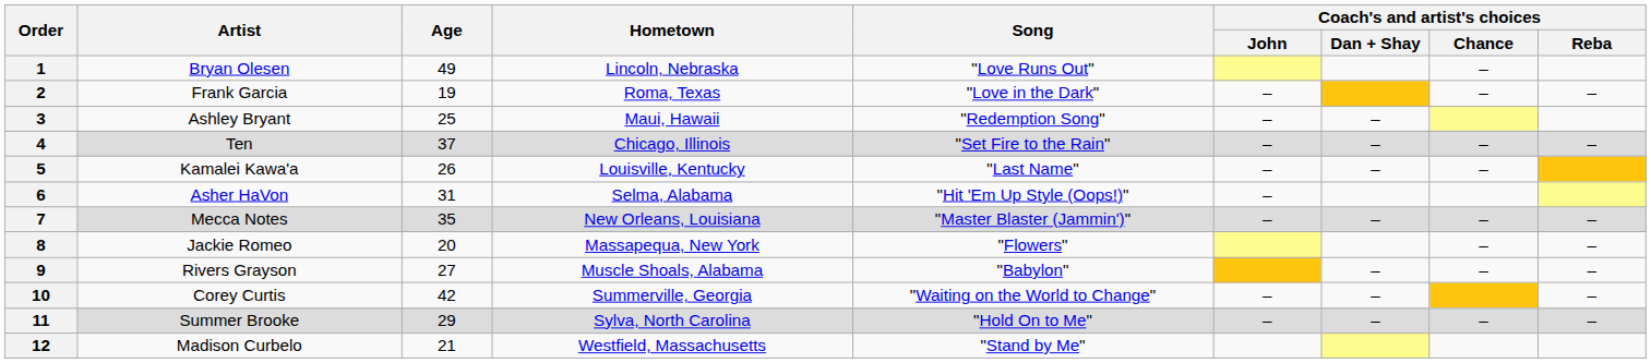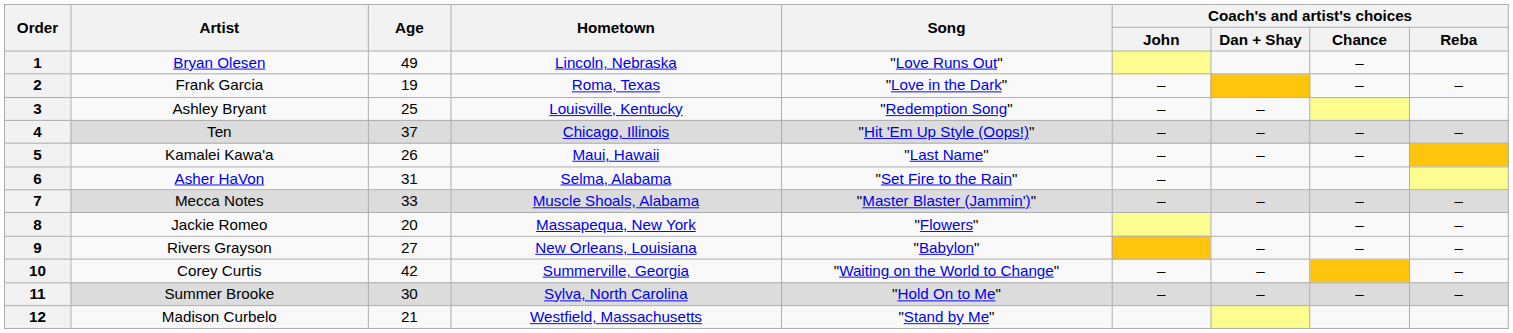 <table class="wikitable" style="text-align:center; line-height:17px; width:100%">
 <tr>
 <th scope="col" rowspan="2" style="width:04%">Order</th>
 <th scope="col" rowspan="2" style="width:18%">Artist</th>
 <th scope="col" rowspan="2" style="width:05%">Age</th>
 <th scope="col" rowspan="2" style="width:20%">Hometown</th>
 <th scope="col" rowspan="2" style="width:20%">Song</th>
 <th scope="col" colspan="4" style="width:24%">Coach's and artist's choices</th>
 </tr>
 <tr>
 <th style="width:06%">John</th>
 <th style="width:06%">Dan + Shay</th>
 <th style="width:06%">Chance</th>
 <th style="width:06%">Reba</th>
 </tr>
 <tr>
 <th>1</th>
 <td><a href='#'>Bryan Olesen</a></td>
 <td>49</td>
 <td><a href='#'>Lincoln, Nebraska</a></td>
 <td>"<a href='#'>Love Runs Out</a>"</td>
 <td style="background:#fdfc8f"><em></em></td>
 <td><em></em></td>
 <td>–</td>
 <td><em></em></td>
 </tr>
 <tr>
 <th>2</th>
 <td>Frank Garcia</td>
 <td>19</td>
 <td><a href='#'>Roma, Texas</a></td>
 <td>"<a href='#'>Love in the Dark</a>"</td>
 <td>–</td>
 <td style="background:#ffc40c"><em></em></td>
 <td>–</td>
 <td>–</td>
 </tr>
 <tr>
 <th>3</th>
 <td>Ashley Bryant</td>
 <td>25</td>
-<td><a href='#'>Maui, Hawaii</a></td>
+<td><a href='#'>Louisville, Kentucky</a></td>
 <td>"<a href='#'>Redemption Song</a>"</td>
 <td>–</td>
 <td>–</td>
 <td style="background:#fdfc8f"><em></em></td>
 <td><em></em></td>
 </tr>
 <tr style="background:#DCDCDC">
 <th>4</th>
 <td>Ten</td>
 <td>37</td>
 <td><a href='#'>Chicago, Illinois</a></td>
-<td>"<a href='#'>Set Fire to the Rain</a>"</td>
+<td>"<a href='#'>Hit 'Em Up Style (Oops!)</a>"</td>
 <td>–</td>
 <td>–</td>
 <td>–</td>
 <td>–</td>
 </tr>
 <tr>
 <th>5</th>
 <td>Kamalei Kawa'a</td>
 <td>26</td>
-<td><a href='#'>Louisville, Kentucky</a></td>
+<td><a href='#'>Maui, Hawaii</a></td>
 <td>"<a href='#'>Last Name</a>"</td>
 <td>–</td>
 <td>–</td>
 <td>–</td>
 <td style="background:#ffc40c"><em></em></td>
 </tr>
 <tr>
 <th>6</th>
 <td><a href='#'>Asher HaVon</a></td>
 <td>31</td>
 <td><a href='#'>Selma, Alabama</a></td>
-<td>"<a href='#'>Hit 'Em Up Style (Oops!)</a>"</td>
+<td>"<a href='#'>Set Fire to the Rain</a>"</td>
 <td>–</td>
 <td><em></em></td>
 <td><em></em></td>
 <td style="background:#fdfc8f"><em></em></td>
 </tr>
 <tr style="background:#DCDCDC">
 <th>7</th>
 <td>Mecca Notes</td>
-<td>35</td>
-<td><a href='#'>New Orleans, Louisiana</a></td>
+<td>33</td>
+<td><a href='#'>Muscle Shoals, Alabama</a></td>
 <td>"<a href='#'>Master Blaster (Jammin')</a>"</td>
 <td>–</td>
 <td>–</td>
 <td>–</td>
 <td>–</td>
 </tr>
 <tr>
 <th>8</th>
 <td>Jackie Romeo</td>
 <td>20</td>
 <td><a href='#'>Massapequa, New York</a></td>
 <td>"<a href='#'>Flowers</a>"</td>
 <td style="background:#fdfc8f"><em></em></td>
 <td><em></em></td>
 <td>–</td>
 <td>–</td>
 </tr>
 <tr>
 <th>9</th>
 <td>Rivers Grayson</td>
 <td>27</td>
-<td><a href='#'>Muscle Shoals, Alabama</a></td>
+<td><a href='#'>New Orleans, Louisiana</a></td>
 <td>"<a href='#'>Babylon</a>"</td>
 <td style="background:#ffc40c"><em></em></td>
 <td>–</td>
 <td>–</td>
 <td>–</td>
 </tr>
 <tr>
 <th>10</th>
 <td>Corey Curtis</td>
 <td>42</td>
 <td><a href='#'>Summerville, Georgia</a></td>
 <td>"<a href='#'>Waiting on the World to Change</a>"</td>
 <td>–</td>
 <td>–</td>
 <td style="background:#ffc40c"><em></em></td>
 <td>–</td>
 </tr>
 <tr style="background:#DCDCDC">
 <th>11</th>
 <td>Summer Brooke</td>
-<td>29</td>
+<td>30</td>
 <td><a href='#'>Sylva, North Carolina</a></td>
 <td>"<a href='#'>Hold On to Me</a>"</td>
 <td>–</td>
 <td>–</td>
 <td>–</td>
 <td>–</td>
 </tr>
 <tr>
 <th>12</th>
 <td>Madison Curbelo</td>
 <td>21</td>
 <td><a href='#'>Westfield, Massachusetts</a></td>
 <td>"<a href='#'>Stand by Me</a>"</td>
 <td><em></em></td>
 <td style="background:#fdfc8f"><em></em></td>
 <td><em></em></td>
 <td><em></em></td>
 </tr>
 </table>
